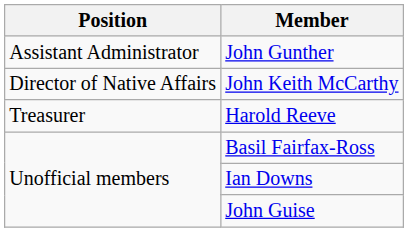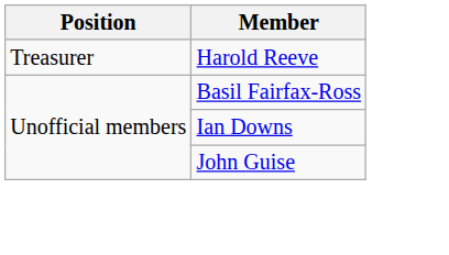 <table class=wikitable>
 <tr>
 <th>Position</th>
 <th>Member</th>
-</tr>
-<tr>
-<td>Assistant Administrator</td>
-<td><a href='#'>John Gunther</a></td>
-</tr>
-<tr>
-<td>Director of Native Affairs</td>
-<td><a href='#'>John Keith McCarthy</a></td>
 </tr>
 <tr>
 <td>Treasurer</td>
 <td><a href='#'>Harold Reeve</a></td>
 </tr>
 <tr>
 <td rowspan=3>Unofficial members</td>
 <td><a href='#'>Basil Fairfax-Ross</a></td>
 </tr>
 <tr>
 <td><a href='#'>Ian Downs</a></td>
 </tr>
 <tr>
 <td><a href='#'>John Guise</a></td>
 </tr>
 </table>
